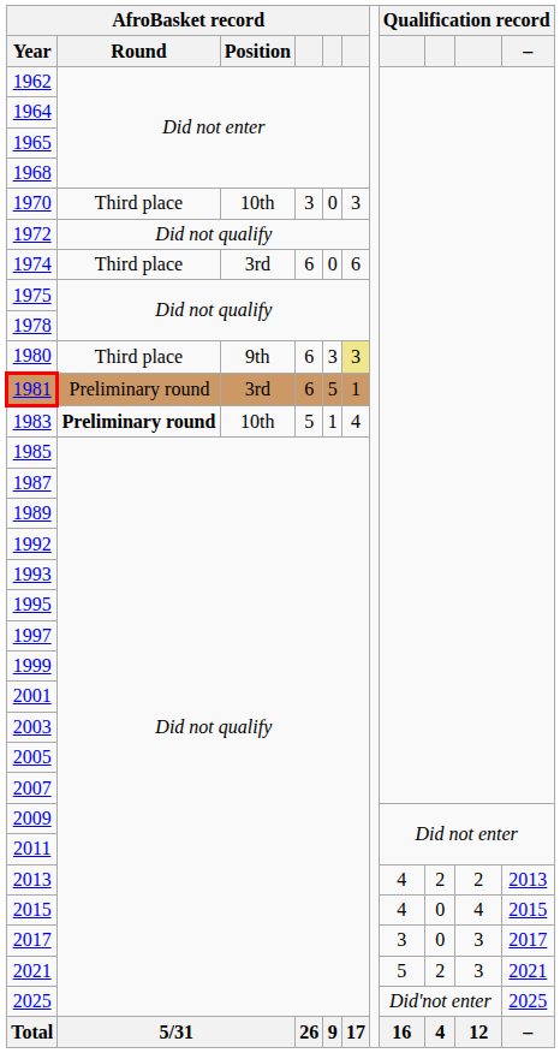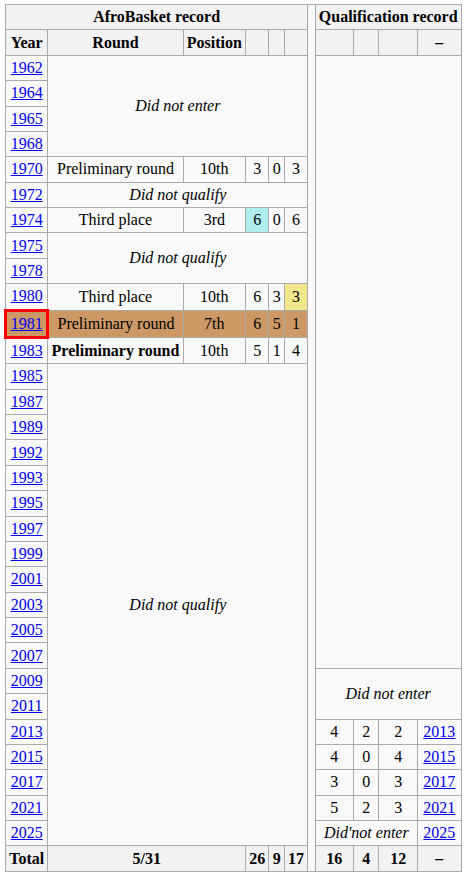 <table class="wikitable" style="text-align:center;">
 <tr>
 <th colspan="6">AfroBasket record</th>
 <td rowspan="34"></td>
 <th colspan="4">Qualification record</th>
 </tr>
 <tr>
 <th>Year</th>
 <th>Round</th>
 <th>Position</th>
 <th></th>
 <th></th>
 <th></th>
 <th></th>
 <th></th>
 <th></th>
 <th>–</th>
 </tr>
 <tr>
 <td> <a href='#'>1962</a></td>
 <td colspan="5" rowspan="4"><em>Did not enter</em></td>
 <td colspan="4" rowspan="24"></td>
 </tr>
 <tr>
 <td> <a href='#'>1964</a></td>
 </tr>
 <tr>
 <td> <a href='#'>1965</a></td>
 </tr>
 <tr>
 <td> <a href='#'>1968</a></td>
 </tr>
 <tr>
 <td> <a href='#'>1970</a></td>
-<td>Third place</td>
+<td>Preliminary round</td>
 <td>10th</td>
 <td>3</td>
 <td>0</td>
 <td>3</td>
 </tr>
 <tr>
 <td> <a href='#'>1972</a></td>
 <td colspan="5"><em>Did not qualify</em></td>
 </tr>
 <tr>
 <td> <a href='#'>1974</a></td>
 <td>Third place</td>
 <td>3rd</td>
-<td>6</td>
+<td style="background: paleturquoise;">6</td>
 <td>0</td>
 <td>6</td>
 </tr>
 <tr>
 <td> <a href='#'>1975</a></td>
 <td colspan="5" rowspan="2"><em>Did not qualify</em></td>
 </tr>
 <tr>
 <td> <a href='#'>1978</a></td>
 </tr>
 <tr>
 <td> <a href='#'>1980</a></td>
 <td>Third place</td>
-<td>9th</td>
+<td>10th</td>
 <td>6</td>
 <td>3</td>
 <td style="background: khaki;">3</td>
 </tr>
 <tr style="background:#cc9966;">
 <td style="border:3px solid red"> <a href='#'>1981</a></td>
 <td>Preliminary round</td>
-<td>3rd</td>
+<td>7th</td>
 <td>6</td>
 <td>5</td>
 <td>1</td>
 </tr>
 <tr>
 <td> <a href='#'>1983</a></td>
 <td><strong>Preliminary round</strong></td>
 <td>10th</td>
 <td>5</td>
 <td>1</td>
 <td>4</td>
 </tr>
 <tr>
 <td> <a href='#'>1985</a></td>
 <td colspan="5" rowspan="19"><em>Did not qualify</em></td>
 </tr>
 <tr>
 <td> <a href='#'>1987</a></td>
 </tr>
 <tr>
 <td> <a href='#'>1989</a></td>
 </tr>
 <tr>
 <td> <a href='#'>1992</a></td>
 </tr>
 <tr>
 <td> <a href='#'>1993</a></td>
 </tr>
 <tr>
 <td> <a href='#'>1995</a></td>
 </tr>
 <tr>
 <td> <a href='#'>1997</a></td>
 </tr>
 <tr>
 <td> <a href='#'>1999</a></td>
 </tr>
 <tr>
 <td> <a href='#'>2001</a></td>
 </tr>
 <tr>
 <td> <a href='#'>2003</a></td>
 </tr>
 <tr>
 <td> <a href='#'>2005</a></td>
 </tr>
 <tr>
 <td> <a href='#'>2007</a></td>
 </tr>
 <tr>
 <td> <a href='#'>2009</a></td>
 <td colspan="4" rowspan="2"><em>Did not enter</em></td>
 </tr>
 <tr>
 <td> <a href='#'>2011</a></td>
 </tr>
 <tr>
 <td> <a href='#'>2013</a></td>
 <td>4</td>
 <td>2</td>
 <td>2</td>
 <td><a href='#'>2013</a></td>
 </tr>
 <tr>
 <td> <a href='#'>2015</a></td>
 <td>4</td>
 <td>0</td>
 <td>4</td>
 <td><a href='#'>2015</a></td>
 </tr>
 <tr>
 <td>  <a href='#'>2017</a></td>
 <td>3</td>
 <td>0</td>
 <td>3</td>
 <td><a href='#'>2017</a></td>
 </tr>
 <tr>
 <td> <a href='#'>2021</a></td>
 <td>5</td>
 <td>2</td>
 <td>3</td>
 <td><a href='#'>2021</a></td>
 </tr>
 <tr>
 <td> <a href='#'>2025</a></td>
 <td colspan="3"><em>Did'not enter</em></td>
 <td><a href='#'>2025</a></td>
 </tr>
 <tr>
 <th>Total</th>
 <th colspan="2">5/31</th>
 <th>26</th>
 <th>9</th>
 <th>17</th>
 <th>16</th>
 <th>4</th>
 <th>12</th>
 <th>–</th>
 </tr>
 </table>
